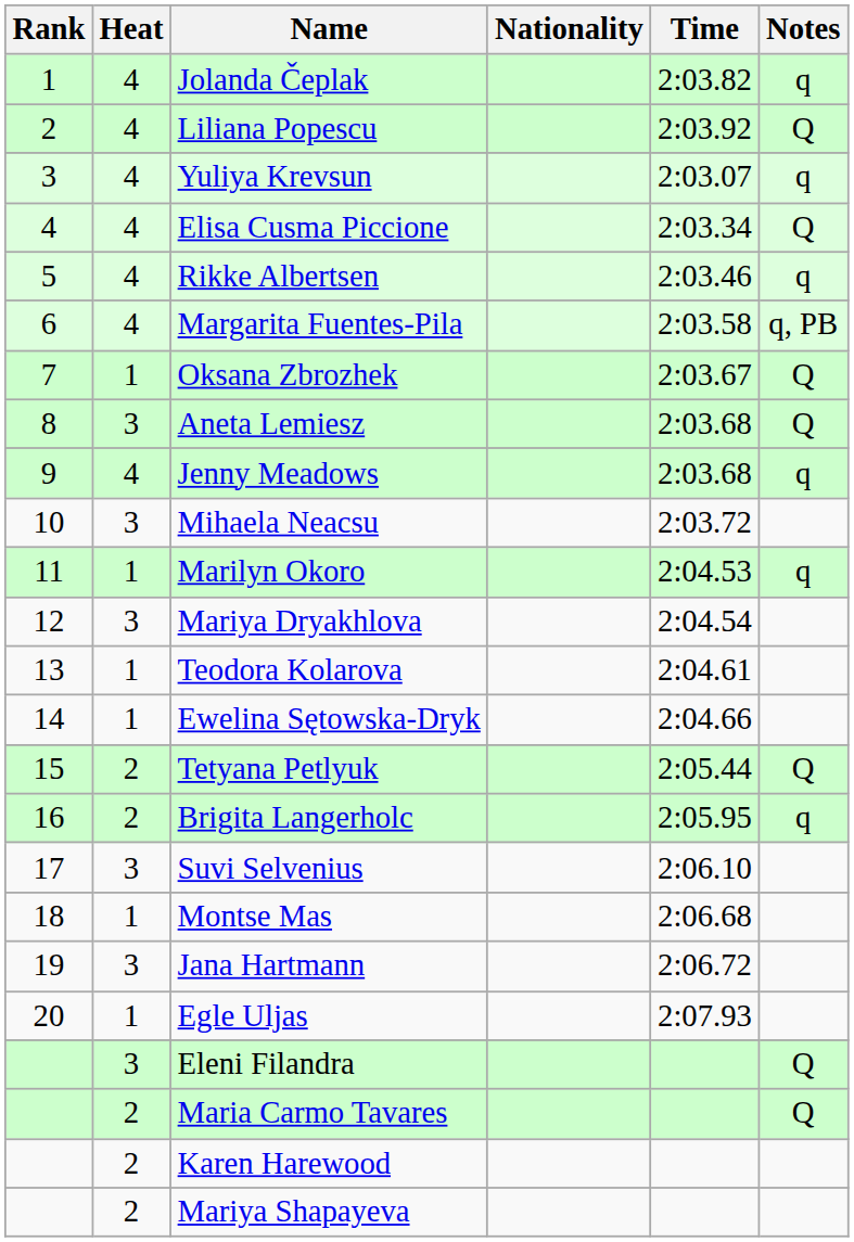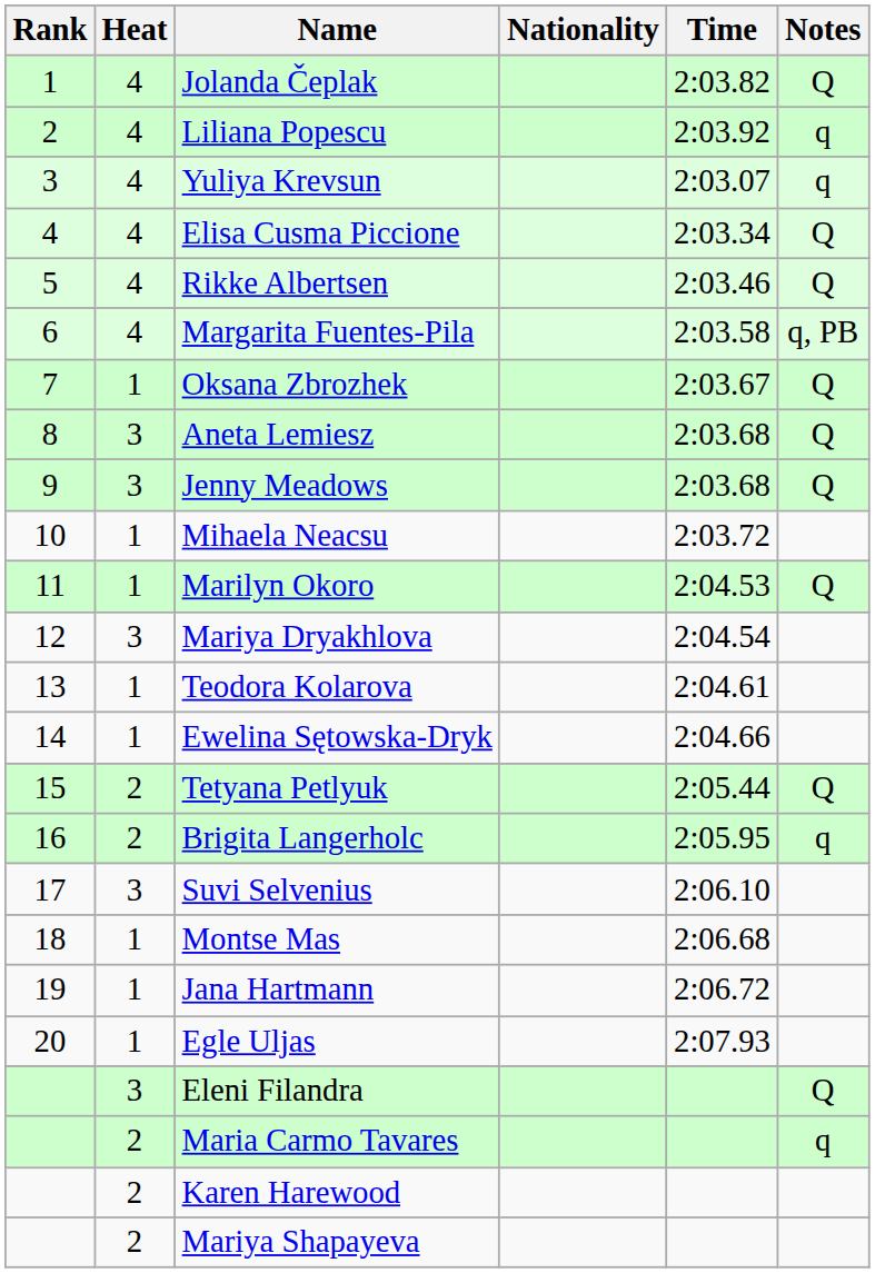 <table class="wikitable sortable" style="text-align:center">
 <tr>
 <th>Rank</th>
 <th>Heat</th>
 <th>Name</th>
 <th>Nationality</th>
 <th>Time</th>
 <th>Notes</th>
 </tr>
 <tr bgcolor=ccffcc>
 <td>1</td>
 <td>4</td>
 <td align="left"><a href='#'>Jolanda Čeplak</a></td>
 <td align=left></td>
 <td>2:03.82</td>
-<td>q</td>
+<td>Q</td>
 </tr>
 <tr bgcolor=ccffcc>
 <td>2</td>
 <td>4</td>
 <td align="left"><a href='#'>Liliana Popescu</a></td>
 <td align=left></td>
 <td>2:03.92</td>
-<td>Q</td>
+<td>q</td>
 </tr>
 <tr bgcolor=ddffdd>
 <td>3</td>
 <td>4</td>
 <td align="left"><a href='#'>Yuliya Krevsun</a></td>
 <td align=left></td>
 <td>2:03.07</td>
 <td>q</td>
 </tr>
 <tr bgcolor=ddffdd>
 <td>4</td>
 <td>4</td>
 <td align="left"><a href='#'>Elisa Cusma Piccione</a></td>
 <td align=left></td>
 <td>2:03.34</td>
 <td>Q</td>
 </tr>
 <tr bgcolor=ddffdd>
 <td>5</td>
 <td>4</td>
 <td align="left"><a href='#'>Rikke Albertsen</a></td>
 <td align=left></td>
 <td>2:03.46</td>
-<td>q</td>
+<td>Q</td>
 </tr>
 <tr bgcolor=ddffdd>
 <td>6</td>
 <td>4</td>
 <td align="left"><a href='#'>Margarita Fuentes-Pila</a></td>
 <td align=left></td>
 <td>2:03.58</td>
 <td>q, PB</td>
 </tr>
 <tr bgcolor=ccffcc>
 <td>7</td>
 <td>1</td>
 <td align="left"><a href='#'>Oksana Zbrozhek</a></td>
 <td align=left></td>
 <td>2:03.67</td>
 <td>Q</td>
 </tr>
 <tr bgcolor=ccffcc>
 <td>8</td>
 <td>3</td>
 <td align="left"><a href='#'>Aneta Lemiesz</a></td>
 <td align=left></td>
 <td>2:03.68</td>
 <td>Q</td>
 </tr>
 <tr bgcolor=ccffcc>
 <td>9</td>
-<td>4</td>
+<td>3</td>
 <td align="left"><a href='#'>Jenny Meadows</a></td>
 <td align=left></td>
 <td>2:03.68</td>
-<td>q</td>
+<td>Q</td>
 </tr>
 <tr>
 <td>10</td>
-<td>3</td>
+<td>1</td>
 <td align="left"><a href='#'>Mihaela Neacsu</a></td>
 <td align=left></td>
 <td>2:03.72</td>
 <td></td>
 </tr>
 <tr bgcolor=ccffcc>
 <td>11</td>
 <td>1</td>
 <td align="left"><a href='#'>Marilyn Okoro</a></td>
 <td align=left></td>
 <td>2:04.53</td>
-<td>q</td>
+<td>Q</td>
 </tr>
 <tr>
 <td>12</td>
 <td>3</td>
 <td align="left"><a href='#'>Mariya Dryakhlova</a></td>
 <td align=left></td>
 <td>2:04.54</td>
 <td></td>
 </tr>
 <tr>
 <td>13</td>
 <td>1</td>
 <td align="left"><a href='#'>Teodora Kolarova</a></td>
 <td align=left></td>
 <td>2:04.61</td>
 <td></td>
 </tr>
 <tr>
 <td>14</td>
 <td>1</td>
 <td align="left"><a href='#'>Ewelina Sętowska-Dryk</a></td>
 <td align=left></td>
 <td>2:04.66</td>
 <td></td>
 </tr>
 <tr bgcolor=ccffcc>
 <td>15</td>
 <td>2</td>
 <td align="left"><a href='#'>Tetyana Petlyuk</a></td>
 <td align=left></td>
 <td>2:05.44</td>
 <td>Q</td>
 </tr>
 <tr bgcolor=ccffcc>
 <td>16</td>
 <td>2</td>
 <td align="left"><a href='#'>Brigita Langerholc</a></td>
 <td align=left></td>
 <td>2:05.95</td>
 <td>q</td>
 </tr>
 <tr>
 <td>17</td>
 <td>3</td>
 <td align="left"><a href='#'>Suvi Selvenius</a></td>
 <td align=left></td>
 <td>2:06.10</td>
 <td></td>
 </tr>
 <tr>
 <td>18</td>
 <td>1</td>
 <td align="left"><a href='#'>Montse Mas</a></td>
 <td align=left></td>
 <td>2:06.68</td>
 <td></td>
 </tr>
 <tr>
 <td>19</td>
-<td>3</td>
+<td>1</td>
 <td align="left"><a href='#'>Jana Hartmann</a></td>
 <td align=left></td>
 <td>2:06.72</td>
 <td></td>
 </tr>
 <tr>
 <td>20</td>
 <td>1</td>
 <td align="left"><a href='#'>Egle Uljas</a></td>
 <td align=left></td>
 <td>2:07.93</td>
 <td></td>
 </tr>
 <tr bgcolor=ccffcc>
 <td></td>
 <td>3</td>
 <td align="left">Eleni Filandra</td>
 <td align=left></td>
 <td></td>
 <td>Q</td>
 </tr>
 <tr bgcolor=ccffcc>
 <td></td>
 <td>2</td>
 <td align="left"><a href='#'>Maria Carmo Tavares</a></td>
 <td align=left></td>
 <td></td>
-<td>Q</td>
+<td>q</td>
 </tr>
 <tr>
 <td></td>
 <td>2</td>
 <td align="left"><a href='#'>Karen Harewood</a></td>
 <td align=left></td>
 <td></td>
 <td></td>
 </tr>
 <tr>
 <td></td>
 <td>2</td>
 <td align="left"><a href='#'>Mariya Shapayeva</a></td>
 <td align=left></td>
 <td></td>
 <td></td>
 </tr>
 </table>
